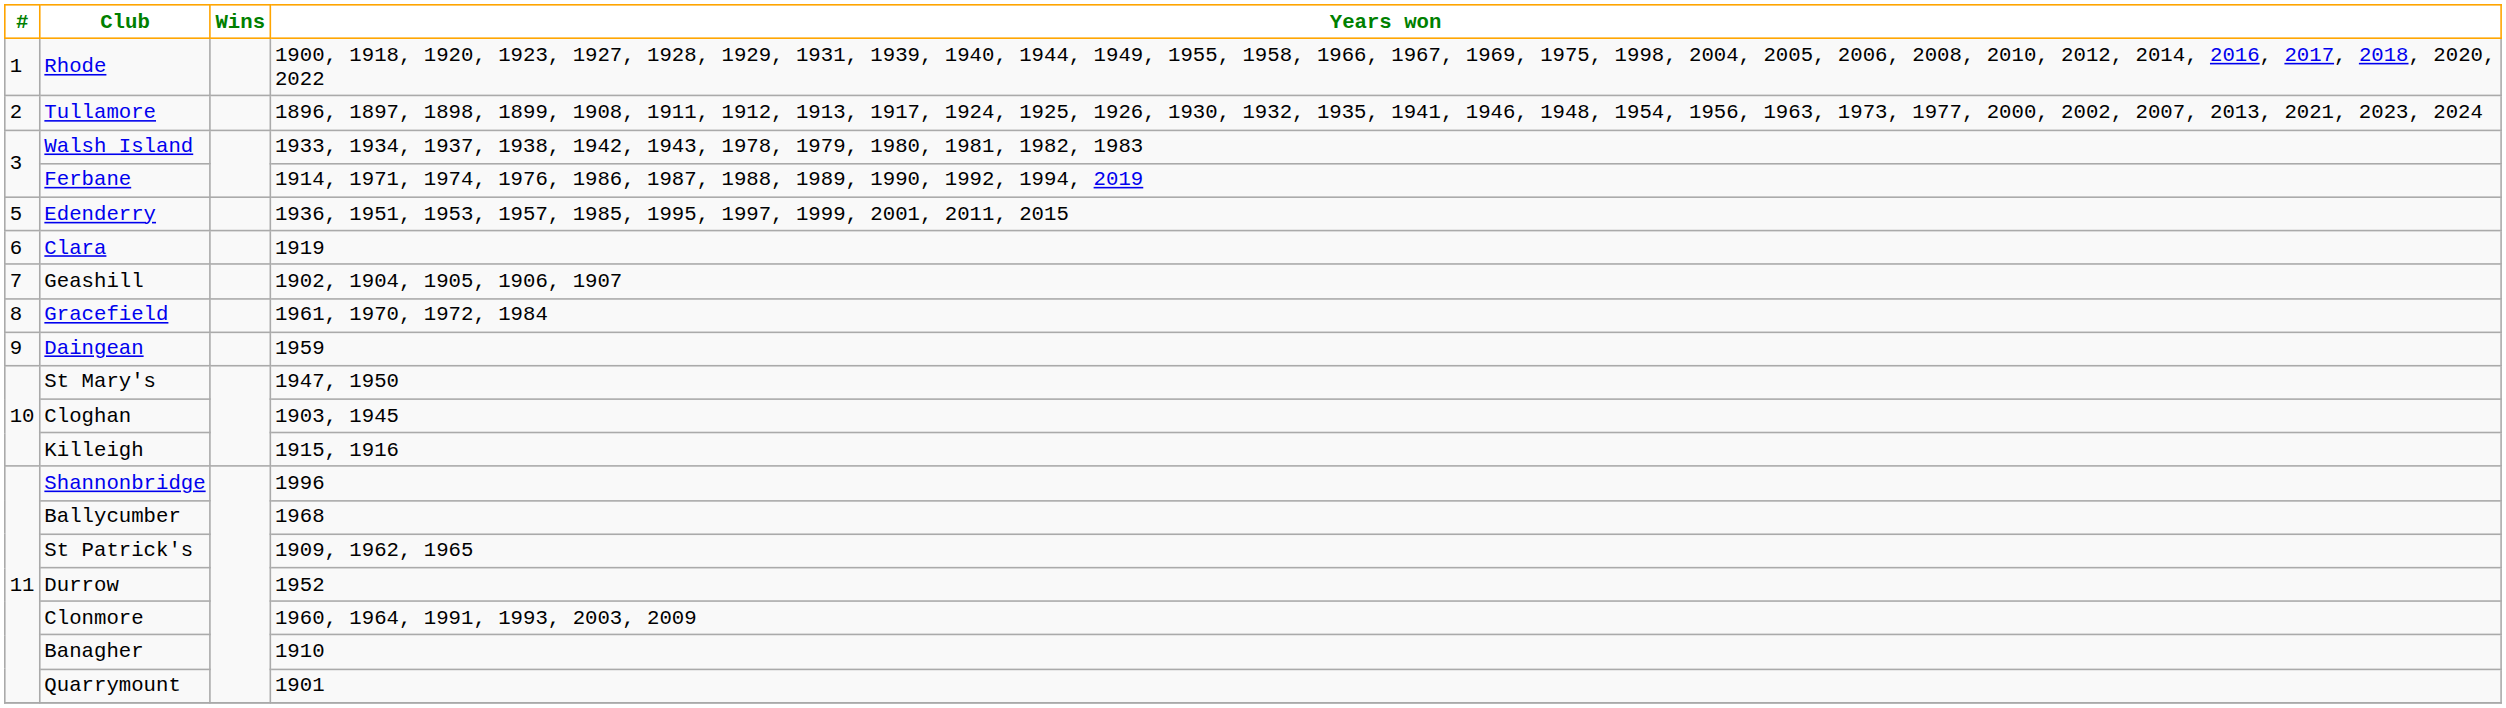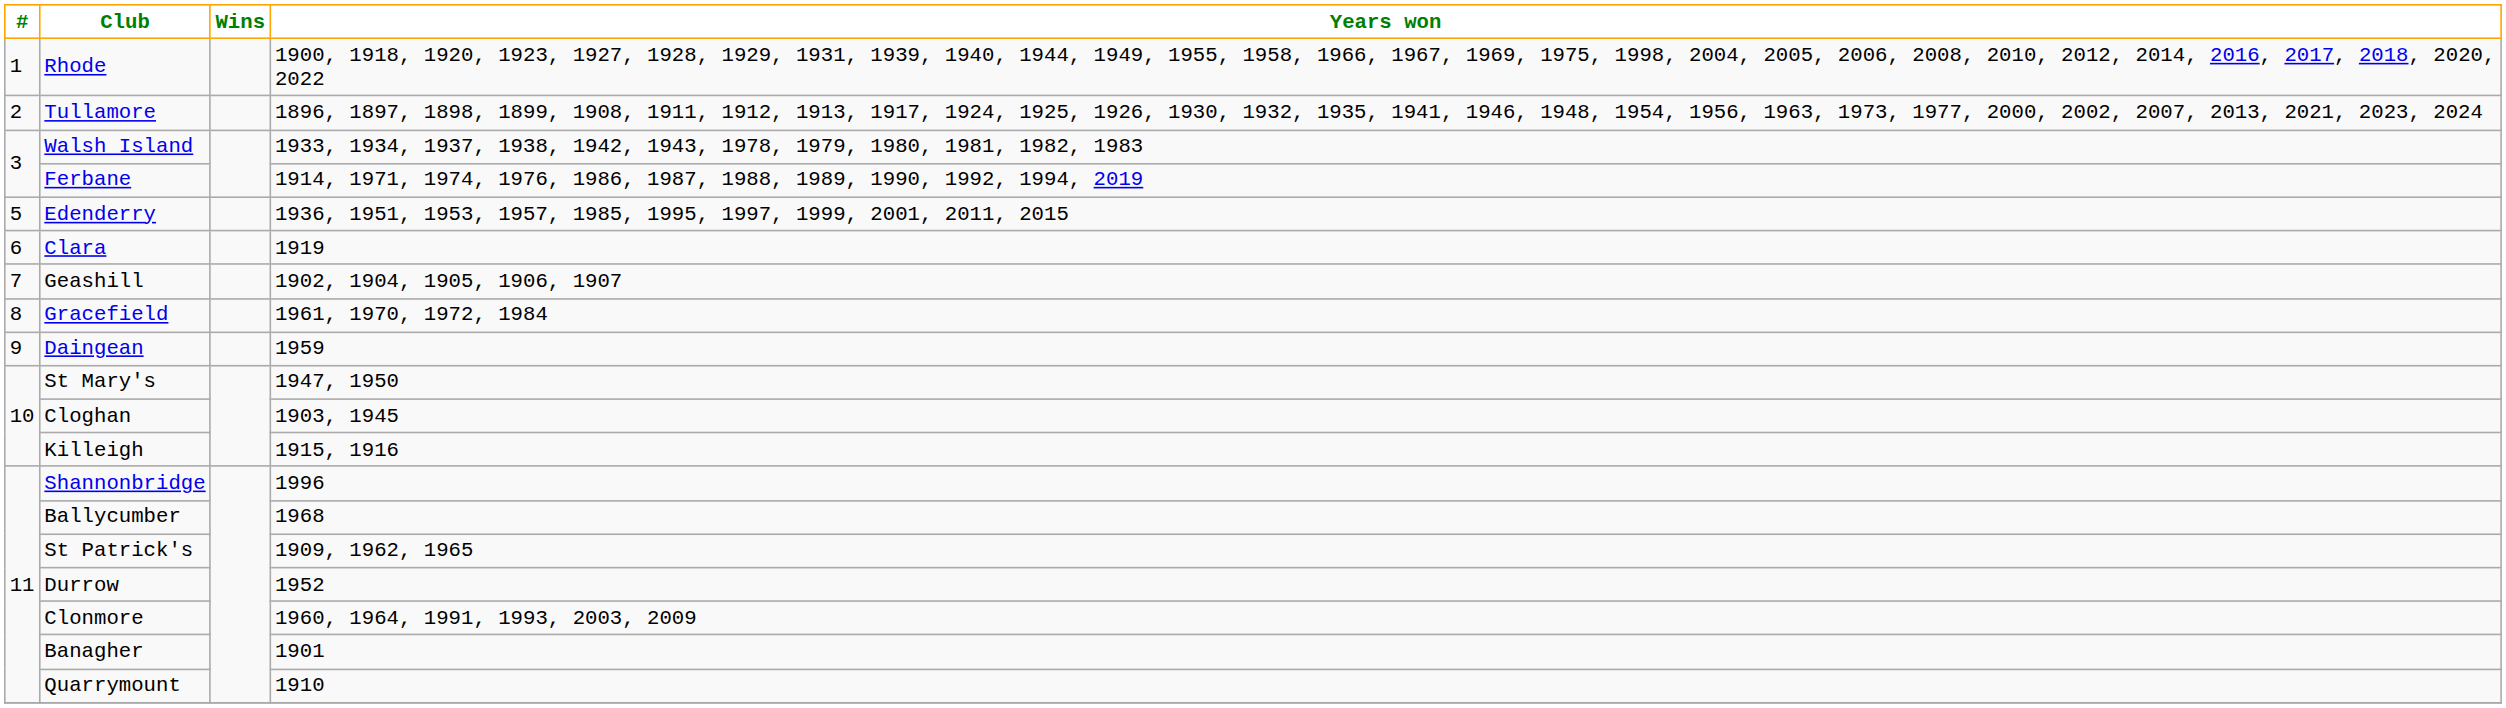 <table class="wikitable">
 <tr>
 <th style="background:white;color:green;border:1px solid orange">#</th>
 <th style="background:white;color:green;border:1px solid orange">Club</th>
 <th style="background:white;color:green;border:1px solid orange">Wins</th>
 <th style="background:white;color:green;border:1px solid orange">Years won</th>
 </tr>
 <tr>
 <td>1</td>
 <td><a href='#'>Rhode</a></td>
 <td></td>
 <td>1900, 1918, 1920, 1923, 1927, 1928, 1929, 1931, 1939, 1940, 1944, 1949, 1955, 1958, 1966, 1967, 1969, 1975, 1998, 2004, 2005, 2006, 2008, 2010, 2012, 2014, <a href='#'>2016</a>, <a href='#'>2017</a>, <a href='#'>2018</a>, 2020, 2022</td>
 </tr>
 <tr>
 <td>2</td>
 <td><a href='#'>Tullamore</a></td>
 <td></td>
 <td>1896, 1897, 1898, 1899, 1908, 1911, 1912, 1913, 1917, 1924, 1925, 1926, 1930, 1932, 1935, 1941, 1946, 1948, 1954, 1956, 1963, 1973, 1977, 2000, 2002, 2007, 2013, 2021, 2023, 2024</td>
 </tr>
 <tr>
 <td rowspan=2>3</td>
 <td><a href='#'>Walsh Island</a></td>
 <td rowspan=2></td>
 <td>1933, 1934, 1937, 1938, 1942, 1943, 1978, 1979, 1980, 1981, 1982, 1983</td>
 </tr>
 <tr>
 <td><a href='#'>Ferbane</a></td>
 <td>1914, 1971, 1974, 1976, 1986, 1987, 1988, 1989, 1990, 1992, 1994, <a href='#'>2019</a></td>
 </tr>
 <tr>
 <td>5</td>
 <td><a href='#'>Edenderry</a></td>
 <td></td>
 <td>1936, 1951, 1953, 1957, 1985, 1995, 1997, 1999, 2001, 2011, 2015</td>
 </tr>
 <tr>
 <td>6</td>
 <td><a href='#'>Clara</a></td>
 <td></td>
 <td>1919</td>
 </tr>
 <tr>
 <td>7</td>
 <td>Geashill</td>
 <td></td>
 <td>1902, 1904, 1905, 1906, 1907</td>
 </tr>
 <tr>
 <td>8</td>
 <td><a href='#'>Gracefield</a></td>
 <td></td>
 <td>1961, 1970, 1972, 1984</td>
 </tr>
 <tr>
 <td>9</td>
 <td><a href='#'>Daingean</a></td>
 <td></td>
 <td>1959</td>
 </tr>
 <tr>
 <td rowspan=3>10</td>
 <td>St Mary's</td>
 <td rowspan=3></td>
 <td>1947, 1950</td>
 </tr>
 <tr>
 <td>Cloghan</td>
 <td>1903, 1945</td>
 </tr>
 <tr>
 <td>Killeigh</td>
 <td>1915, 1916</td>
 </tr>
 <tr>
 <td rowspan=7>11</td>
 <td><a href='#'>Shannonbridge</a></td>
 <td rowspan=7></td>
 <td>1996</td>
 </tr>
 <tr>
 <td>Ballycumber</td>
 <td>1968</td>
 </tr>
 <tr>
 <td>St Patrick's</td>
 <td>1909, 1962, 1965</td>
 </tr>
 <tr>
 <td>Durrow</td>
 <td>1952</td>
 </tr>
 <tr>
 <td>Clonmore</td>
 <td>1960, 1964, 1991, 1993, 2003, 2009</td>
 </tr>
 <tr>
 <td>Banagher</td>
-<td>1910</td>
+<td>1901</td>
 </tr>
 <tr>
 <td>Quarrymount</td>
-<td>1901</td>
+<td>1910</td>
 </tr>
 <tr>
 </tr>
 </table>
